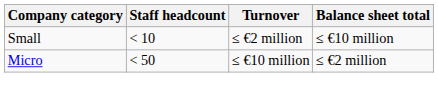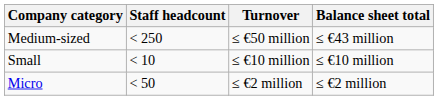 <table class="wikitable">
 <tr>
 <th>Company category</th>
 <th>Staff headcount</th>
 <th>Turnover</th>
 <th>Balance sheet total</th>
 </tr>
 <tr>
+<td>Medium-sized</td>
+<td>< 250</td>
+<td>≤ €50 million</td>
+<td>≤ €43 million</td>
+</tr>
+<tr>
 <td>Small</td>
 <td>< 10</td>
-<td>≤ €2 million</td>
+<td>≤ €10 million</td>
 <td>≤ €10 million</td>
 </tr>
 <tr>
 <td><a href='#'>Micro</a></td>
 <td>< 50</td>
-<td>≤ €10 million</td>
+<td>≤ €2 million</td>
 <td>≤ €2 million</td>
 </tr>
 </table>
